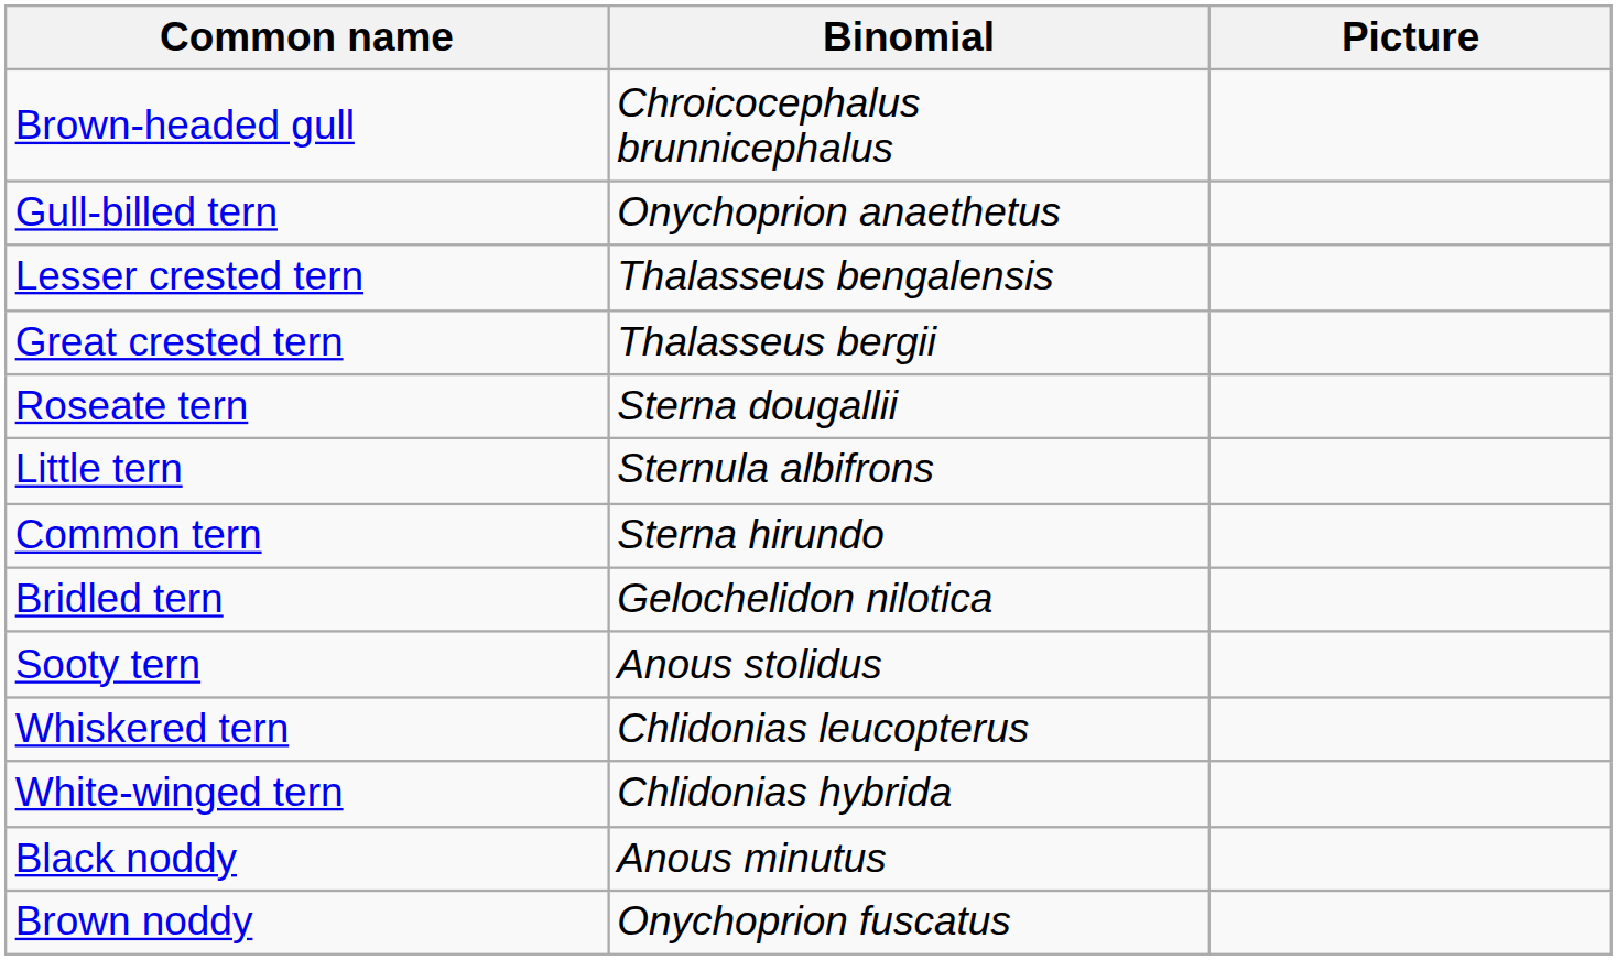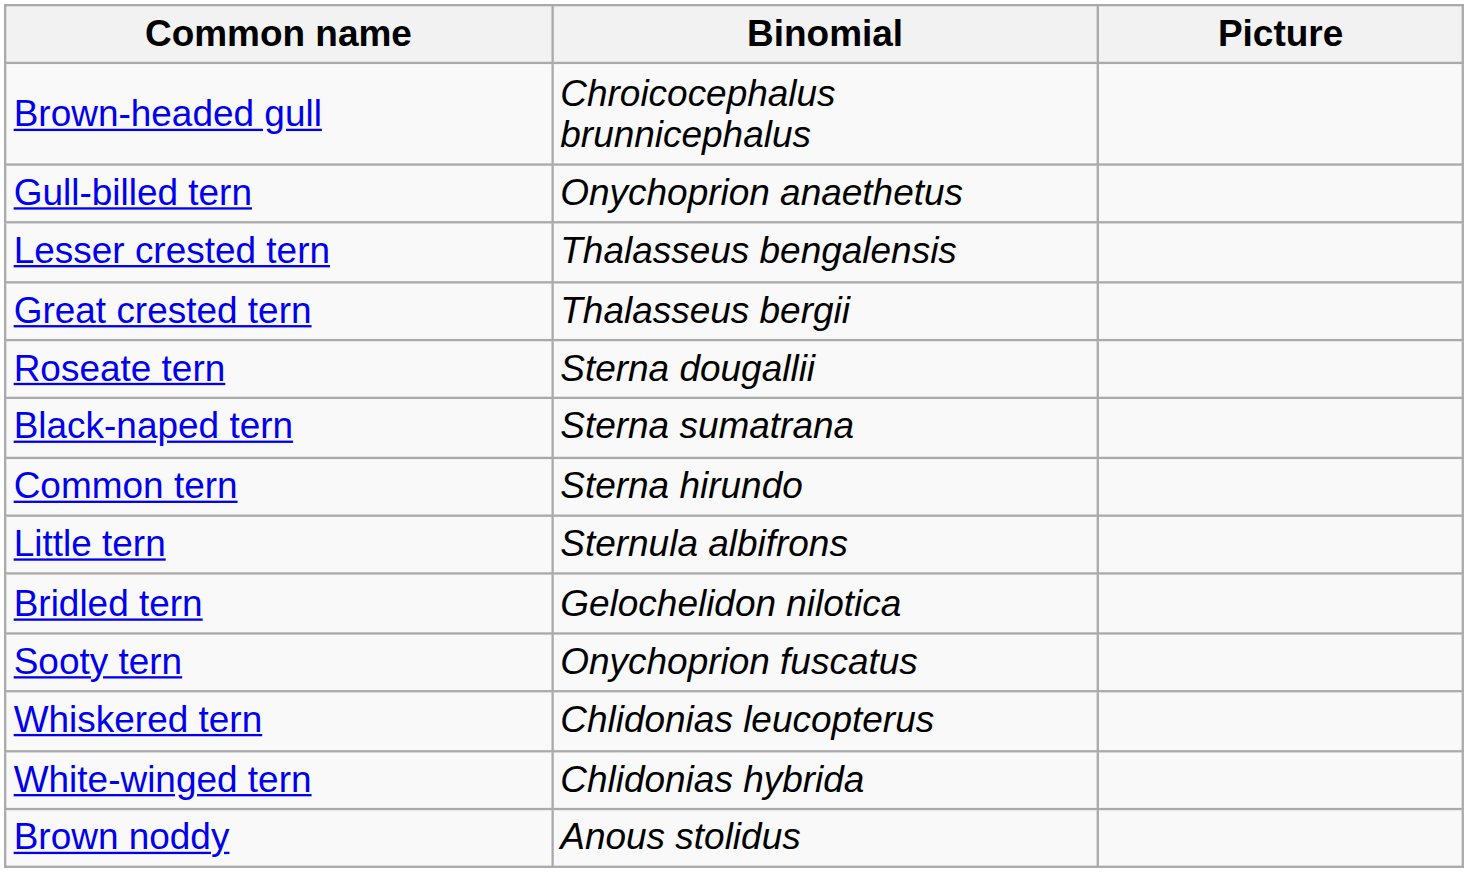 <table width=50% class="wikitable">
 <tr>
 <th width=30%>Common name</th>
 <th width=30%>Binomial</th>
 <th width=20%>Picture</th>
 </tr>
 <tr>
 <td><a href='#'>Brown-headed gull</a></td>
 <td><em>Chroicocephalus brunnicephalus</em></td>
 <td></td>
 </tr>
 <tr>
 <td><a href='#'>Gull-billed tern</a></td>
 <td><em>Onychoprion anaethetus</em></td>
 <td></td>
 </tr>
 <tr>
 <td><a href='#'>Lesser crested tern</a></td>
 <td><em>Thalasseus bengalensis</em></td>
 <td></td>
 </tr>
 <tr>
 <td><a href='#'>Great crested tern</a></td>
 <td><em>Thalasseus bergii</em></td>
 <td></td>
 </tr>
 <tr>
 <td><a href='#'>Roseate tern</a></td>
 <td><em>Sterna dougallii</em></td>
 <td></td>
 </tr>
 <tr>
-<td><a href='#'>Little tern</a></td>
-<td><em>Sternula albifrons</em></td>
+<td><a href='#'>Black-naped tern</a></td>
+<td><em>Sterna sumatrana</em></td>
 <td></td>
 </tr>
 <tr>
 <td><a href='#'>Common tern</a></td>
 <td><em>Sterna hirundo</em></td>
+<td></td>
+</tr>
+<tr>
+<td><a href='#'>Little tern</a></td>
+<td><em>Sternula albifrons</em></td>
 <td></td>
 </tr>
 <tr>
 <td><a href='#'>Bridled tern</a></td>
 <td><em>Gelochelidon nilotica</em></td>
 <td></td>
 </tr>
 <tr>
 <td><a href='#'>Sooty tern</a></td>
-<td><em>Anous stolidus</em></td>
+<td><em>Onychoprion fuscatus</em></td>
 <td></td>
 </tr>
 <tr>
 <td><a href='#'>Whiskered tern</a></td>
 <td><em>Chlidonias leucopterus</em></td>
 <td></td>
 </tr>
 <tr>
 <td><a href='#'>White-winged tern</a></td>
 <td><em>Chlidonias hybrida</em></td>
 <td></td>
 </tr>
 <tr>
-<td><a href='#'>Black noddy</a></td>
-<td><em>Anous minutus</em></td>
-<td></td>
-</tr>
-<tr>
 <td><a href='#'>Brown noddy</a></td>
-<td><em>Onychoprion fuscatus</em></td>
+<td><em>Anous stolidus</em></td>
 <td></td>
 </tr>
 </table>
